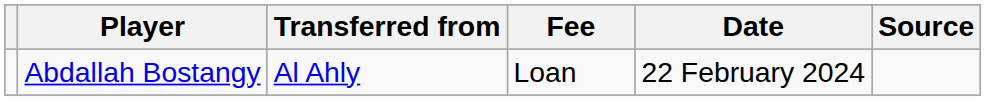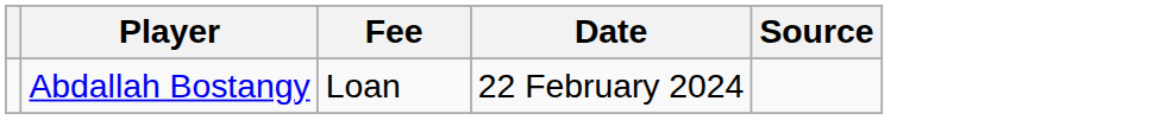 <table class="wikitable plainrowheaders sortable">
 <tr>
 <th></th>
 <th scope="col">Player</th>
-<th>Transferred from</th>
 <th style="width: 65px;">Fee</th>
 <th scope="col">Date</th>
 <th scope="col">Source</th>
 </tr>
 <tr>
 <td align="center"></td>
 <td><a href='#'>Abdallah Bostangy</a></td>
-<td><a href='#'>Al Ahly</a></td>
 <td>Loan</td>
 <td>22 February 2024</td>
 <td></td>
 </tr>
 </table>
